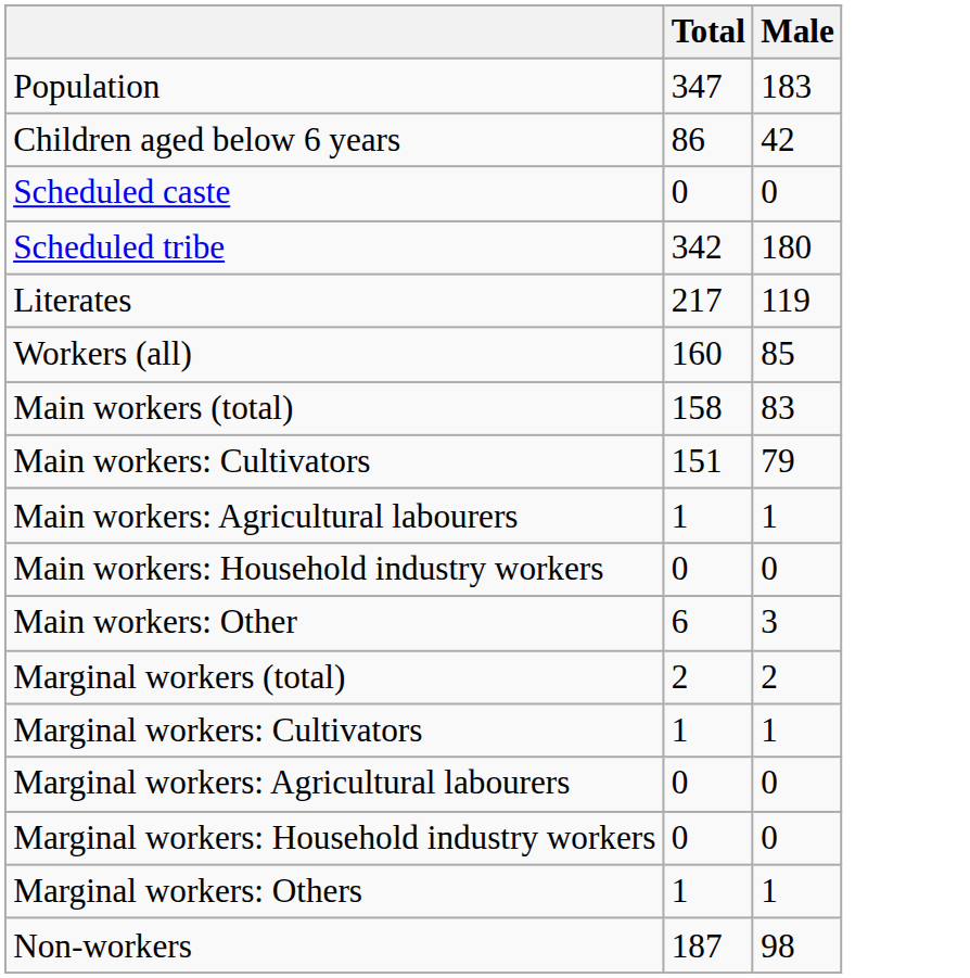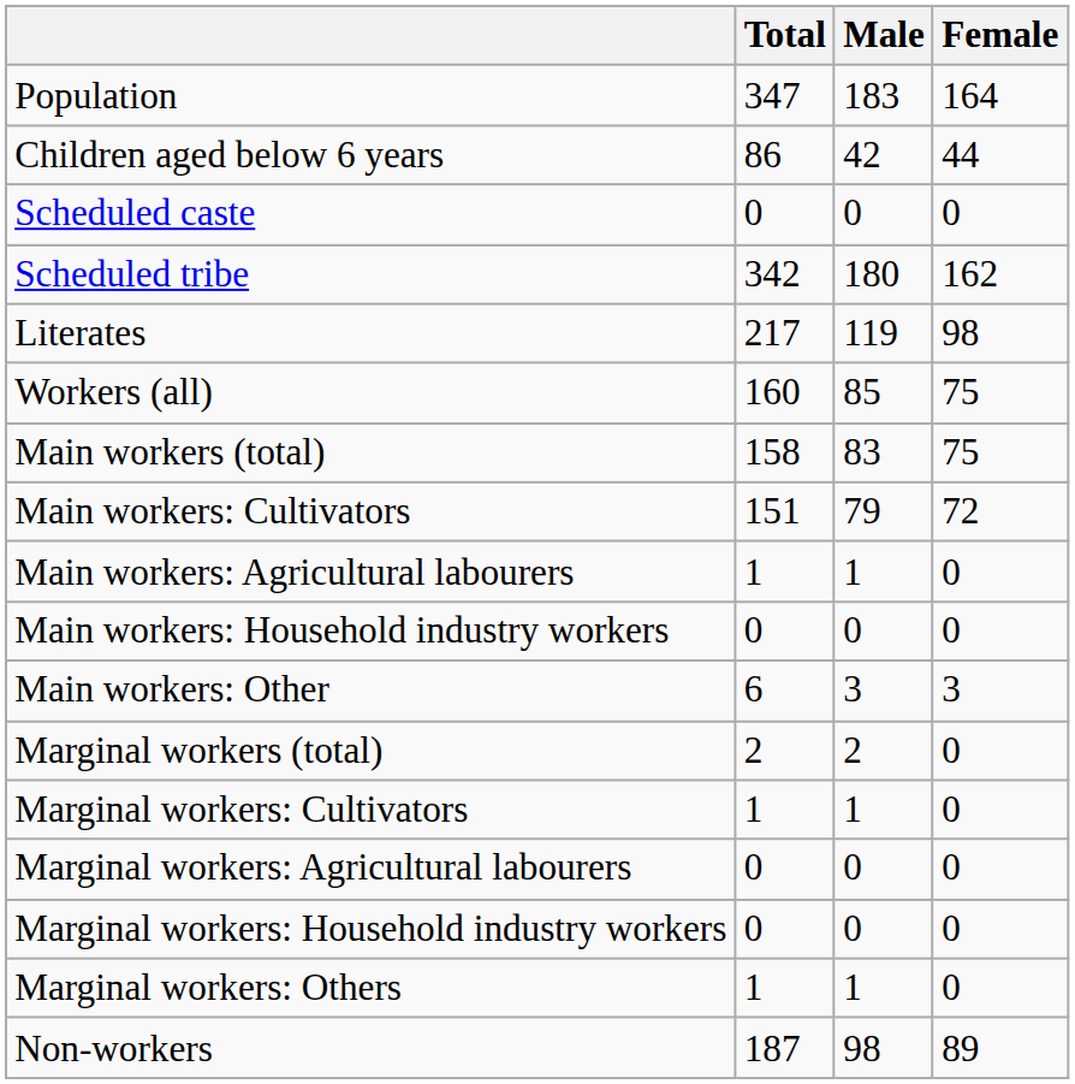 <table class="wikitable sortable">
 <tr>
 <th></th>
 <th>Total</th>
 <th>Male</th>
+<th>Female</th>
 </tr>
 <tr>
 <td>Population</td>
 <td>347</td>
 <td>183</td>
+<td>164</td>
 </tr>
 <tr>
 <td>Children aged below 6 years</td>
 <td>86</td>
 <td>42</td>
+<td>44</td>
 </tr>
 <tr>
 <td><a href='#'>Scheduled caste</a></td>
+<td>0</td>
 <td>0</td>
 <td>0</td>
 </tr>
 <tr>
 <td><a href='#'>Scheduled tribe</a></td>
 <td>342</td>
 <td>180</td>
+<td>162</td>
 </tr>
 <tr>
 <td>Literates</td>
 <td>217</td>
 <td>119</td>
+<td>98</td>
 </tr>
 <tr>
 <td>Workers (all)</td>
 <td>160</td>
 <td>85</td>
+<td>75</td>
 </tr>
 <tr>
 <td>Main workers (total)</td>
 <td>158</td>
 <td>83</td>
+<td>75</td>
 </tr>
 <tr>
 <td>Main workers: Cultivators</td>
 <td>151</td>
 <td>79</td>
+<td>72</td>
 </tr>
 <tr>
 <td>Main workers: Agricultural labourers</td>
 <td>1</td>
 <td>1</td>
+<td>0</td>
 </tr>
 <tr>
 <td>Main workers: Household industry workers</td>
+<td>0</td>
 <td>0</td>
 <td>0</td>
 </tr>
 <tr>
 <td>Main workers: Other</td>
 <td>6</td>
 <td>3</td>
+<td>3</td>
 </tr>
 <tr>
 <td>Marginal workers (total)</td>
 <td>2</td>
 <td>2</td>
+<td>0</td>
 </tr>
 <tr>
 <td>Marginal workers: Cultivators</td>
 <td>1</td>
 <td>1</td>
+<td>0</td>
 </tr>
 <tr>
 <td>Marginal workers: Agricultural labourers</td>
+<td>0</td>
 <td>0</td>
 <td>0</td>
 </tr>
 <tr>
 <td>Marginal workers: Household industry workers</td>
 <td>0</td>
 <td>0</td>
+<td>0</td>
 </tr>
 <tr>
 <td>Marginal workers: Others</td>
 <td>1</td>
 <td>1</td>
+<td>0</td>
 </tr>
 <tr>
 <td>Non-workers</td>
 <td>187</td>
 <td>98</td>
+<td>89</td>
 </tr>
 </table>
